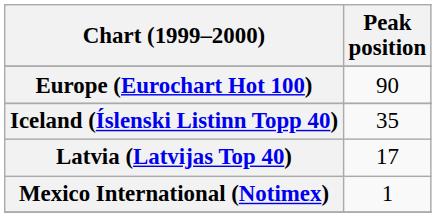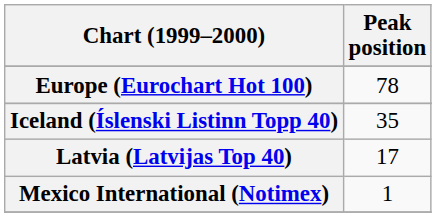 <table class="wikitable sortable plainrowheaders" style="text-align:center">
 <tr>
 <th>Chart (1999–2000)</th>
 <th>Peak<br>position</th>
 </tr>
 <tr>
 </tr>
 <tr>
 </tr>
 <tr>
 </tr>
 <tr>
 </tr>
 <tr>
 <th scope="row">Europe (<a href='#'>Eurochart Hot 100</a>)</th>
-<td>90</td>
+<td>78</td>
 </tr>
 <tr>
 </tr>
 <tr>
 <th scope="row">Iceland (<a href='#'>Íslenski Listinn Topp 40</a>)</th>
 <td>35</td>
 </tr>
 <tr>
 <th scope="row">Latvia (<a href='#'>Latvijas Top 40</a>)</th>
 <td>17</td>
 </tr>
 <tr>
 <th scope="row">Mexico International (<a href='#'>Notimex</a>)</th>
 <td>1</td>
 </tr>
 <tr>
 </tr>
 <tr>
 </tr>
 <tr>
 </tr>
 <tr>
 </tr>
 <tr>
 </tr>
 <tr>
 </tr>
 <tr>
 </tr>
 <tr>
 </tr>
 <tr>
 </tr>
 <tr>
 </tr>
 <tr>
 </tr>
 </table>
